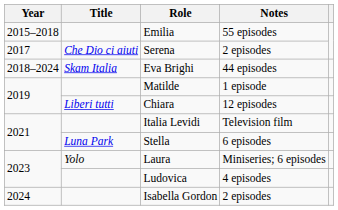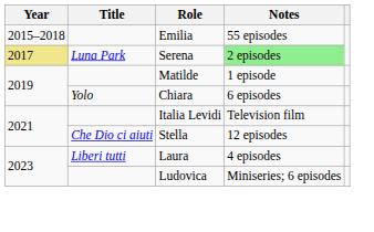 <table class="wikitable sortable">
 <tr>
 <th>Year</th>
 <th>Title</th>
 <th>Role</th>
 <th class="unsortable">Notes</th>
 <th class="unsortable"></th>
 </tr>
 <tr>
 <td>2015–2018</td>
 <td><em></em></td>
 <td>Emilia</td>
 <td>55 episodes</td>
 <td rowspan="2"></td>
 </tr>
 <tr>
-<td>2017</td>
-<td><em><a href='#'>Che Dio ci aiuti</a></em></td>
+<td style="background: khaki;">2017</td>
+<td><em><a href='#'>Luna Park</a></em></td>
 <td>Serena</td>
-<td>2 episodes</td>
-</tr>
-<tr>
-<td>2018–2024</td>
-<td><em><a href='#'>Skam Italia</a></em></td>
-<td>Eva Brighi</td>
-<td>44 episodes</td>
-<td></td>
+<td style="background: lightgreen;">2 episodes</td>
 </tr>
 <tr>
 <td rowspan="2">2019</td>
 <td><em></em></td>
 <td>Matilde</td>
 <td>1 episode</td>
 <td></td>
 </tr>
 <tr>
-<td><em><a href='#'>Liberi tutti</a></em></td>
+<td><em>Yolo</em></td>
 <td>Chiara</td>
-<td>12 episodes</td>
+<td>6 episodes</td>
 <td></td>
 </tr>
 <tr>
 <td rowspan="2">2021</td>
 <td><em></em></td>
 <td>Italia Levidi</td>
 <td>Television film</td>
 <td></td>
 </tr>
 <tr>
-<td><em><a href='#'>Luna Park</a></em></td>
+<td><em><a href='#'>Che Dio ci aiuti</a></em></td>
 <td>Stella</td>
-<td>6 episodes</td>
+<td>12 episodes</td>
 <td></td>
 </tr>
 <tr>
 <td rowspan="2">2023</td>
-<td><em>Yolo</em></td>
+<td><em><a href='#'>Liberi tutti</a></em></td>
 <td>Laura</td>
-<td>Miniseries; 6 episodes</td>
+<td>4 episodes</td>
 <td></td>
 </tr>
 <tr>
 <td><em></em></td>
 <td>Ludovica</td>
-<td>4 episodes</td>
-<td></td>
-</tr>
-<tr>
-<td>2024</td>
-<td><em></em></td>
-<td>Isabella Gordon</td>
-<td>2 episodes</td>
+<td>Miniseries; 6 episodes</td>
 <td></td>
 </tr>
 </table>
